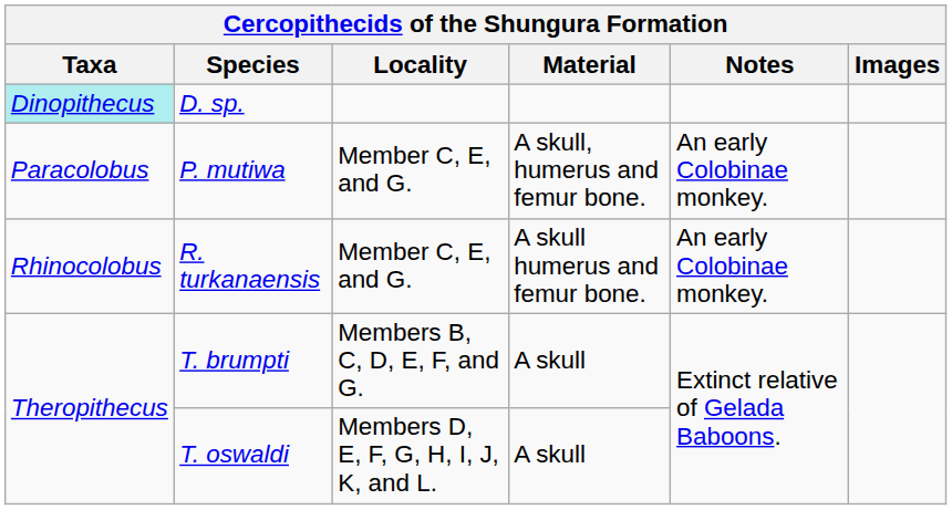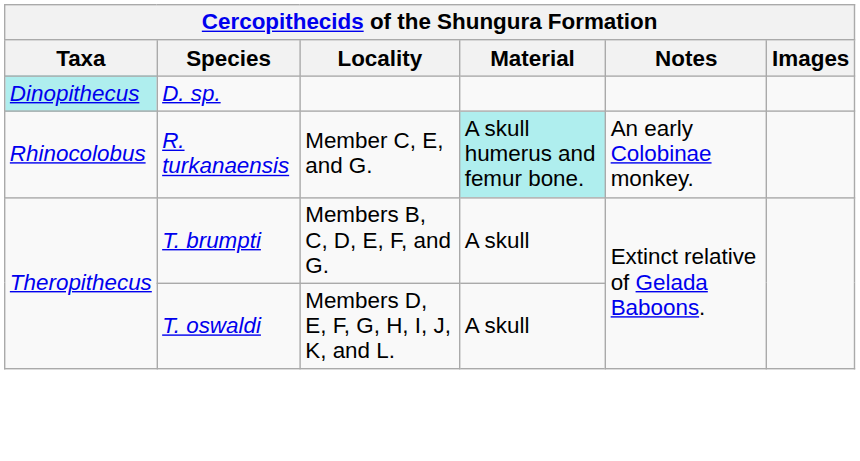 <table class="wikitable" align="center">
 <tr>
 <th colspan="6" align="center"><strong><a href='#'>Cercopithecids</a></strong> of the Shungura Formation</th>
 </tr>
 <tr>
 <th>Taxa</th>
 <th>Species</th>
 <th>Locality</th>
 <th>Material</th>
 <th>Notes</th>
 <th>Images</th>
 </tr>
 <tr>
 <td style="background: paleturquoise;"><em><a href='#'>Dinopithecus</a></em></td>
 <td><em><a href='#'>D. sp.</a></em></td>
 <td></td>
 <td></td>
 <td></td>
 <td></td>
 </tr>
 <tr>
-<td><em><a href='#'>Paracolobus</a></em></td>
-<td><em><a href='#'>P. mutiwa</a></em></td>
-<td>Member C, E, and G. </td>
-<td>A skull, humerus and femur bone.</td>
-<td>An early <a href='#'>Colobinae</a> monkey.</td>
-<td></td>
-</tr>
-<tr>
 <td><em><a href='#'>Rhinocolobus</a></em></td>
 <td><em><a href='#'>R. turkanaensis</a></em> </td>
 <td>Member C, E, and G.</td>
-<td>A skull humerus and femur bone.</td>
+<td style="background: paleturquoise;">A skull humerus and femur bone.</td>
 <td>An early <a href='#'>Colobinae</a> monkey.</td>
 <td></td>
 </tr>
 <tr>
 <td rowspan = "2"><em><a href='#'>Theropithecus</a></em></td>
 <td><em><a href='#'>T. brumpti</a></em></td>
 <td>Members B, C, D, E, F, and G.</td>
 <td>A skull</td>
 <td rowspan = "2">Extinct relative of <a href='#'>Gelada Baboons</a>.</td>
 <td rowspan = "2"></td>
 </tr>
 <tr>
 <td><em><a href='#'>T. oswaldi</a></em></td>
 <td>Members D, E, F, G, H, I, J, K, and L.</td>
 <td>A skull</td>
 </tr>
 </table>
